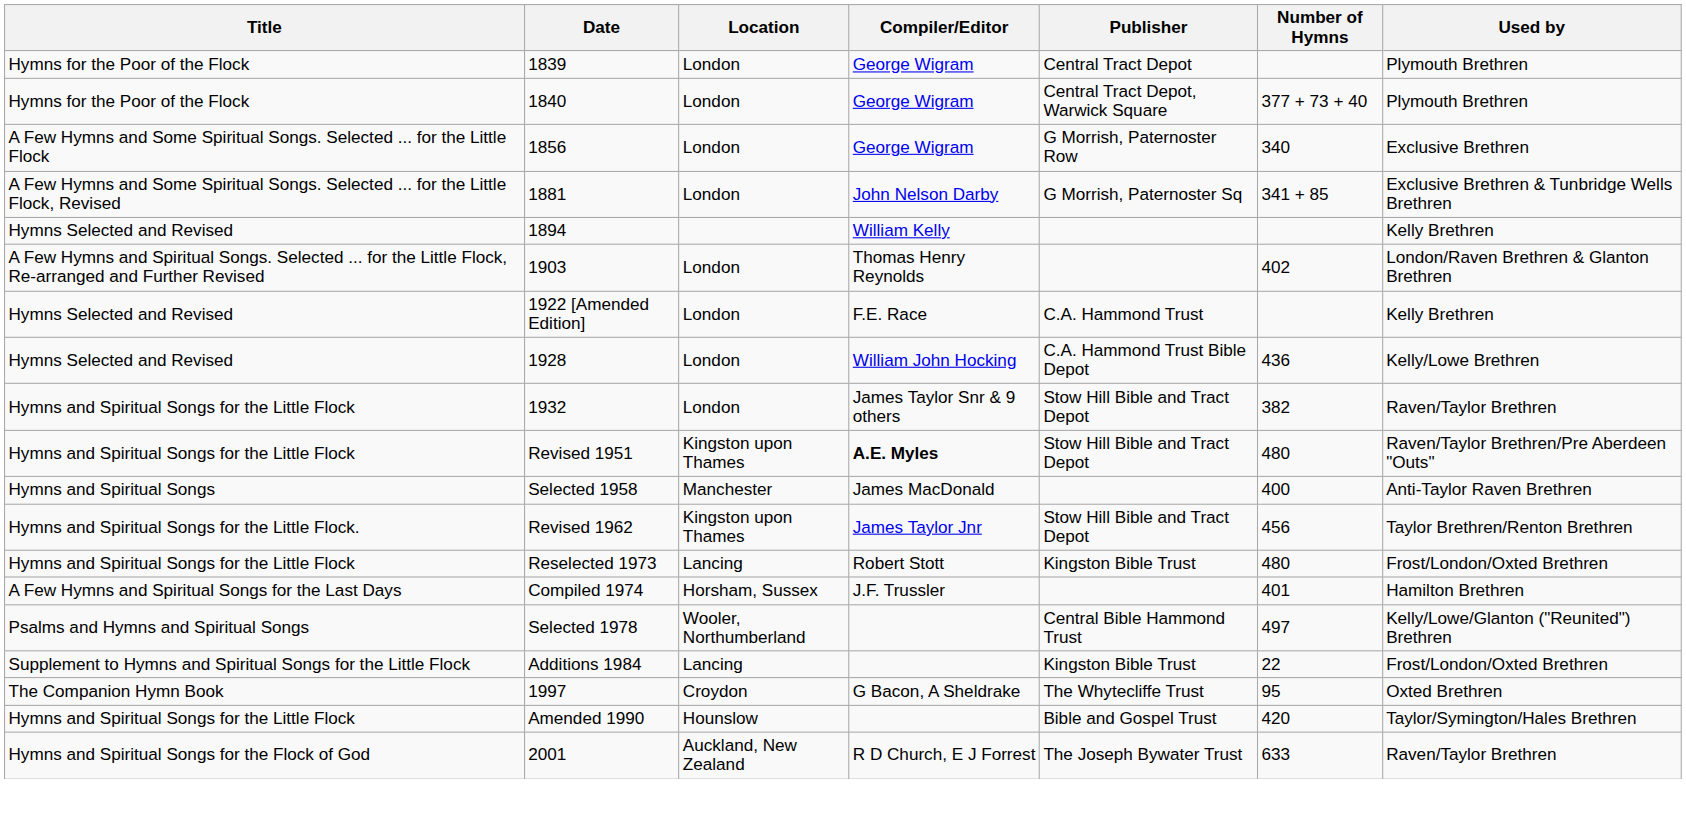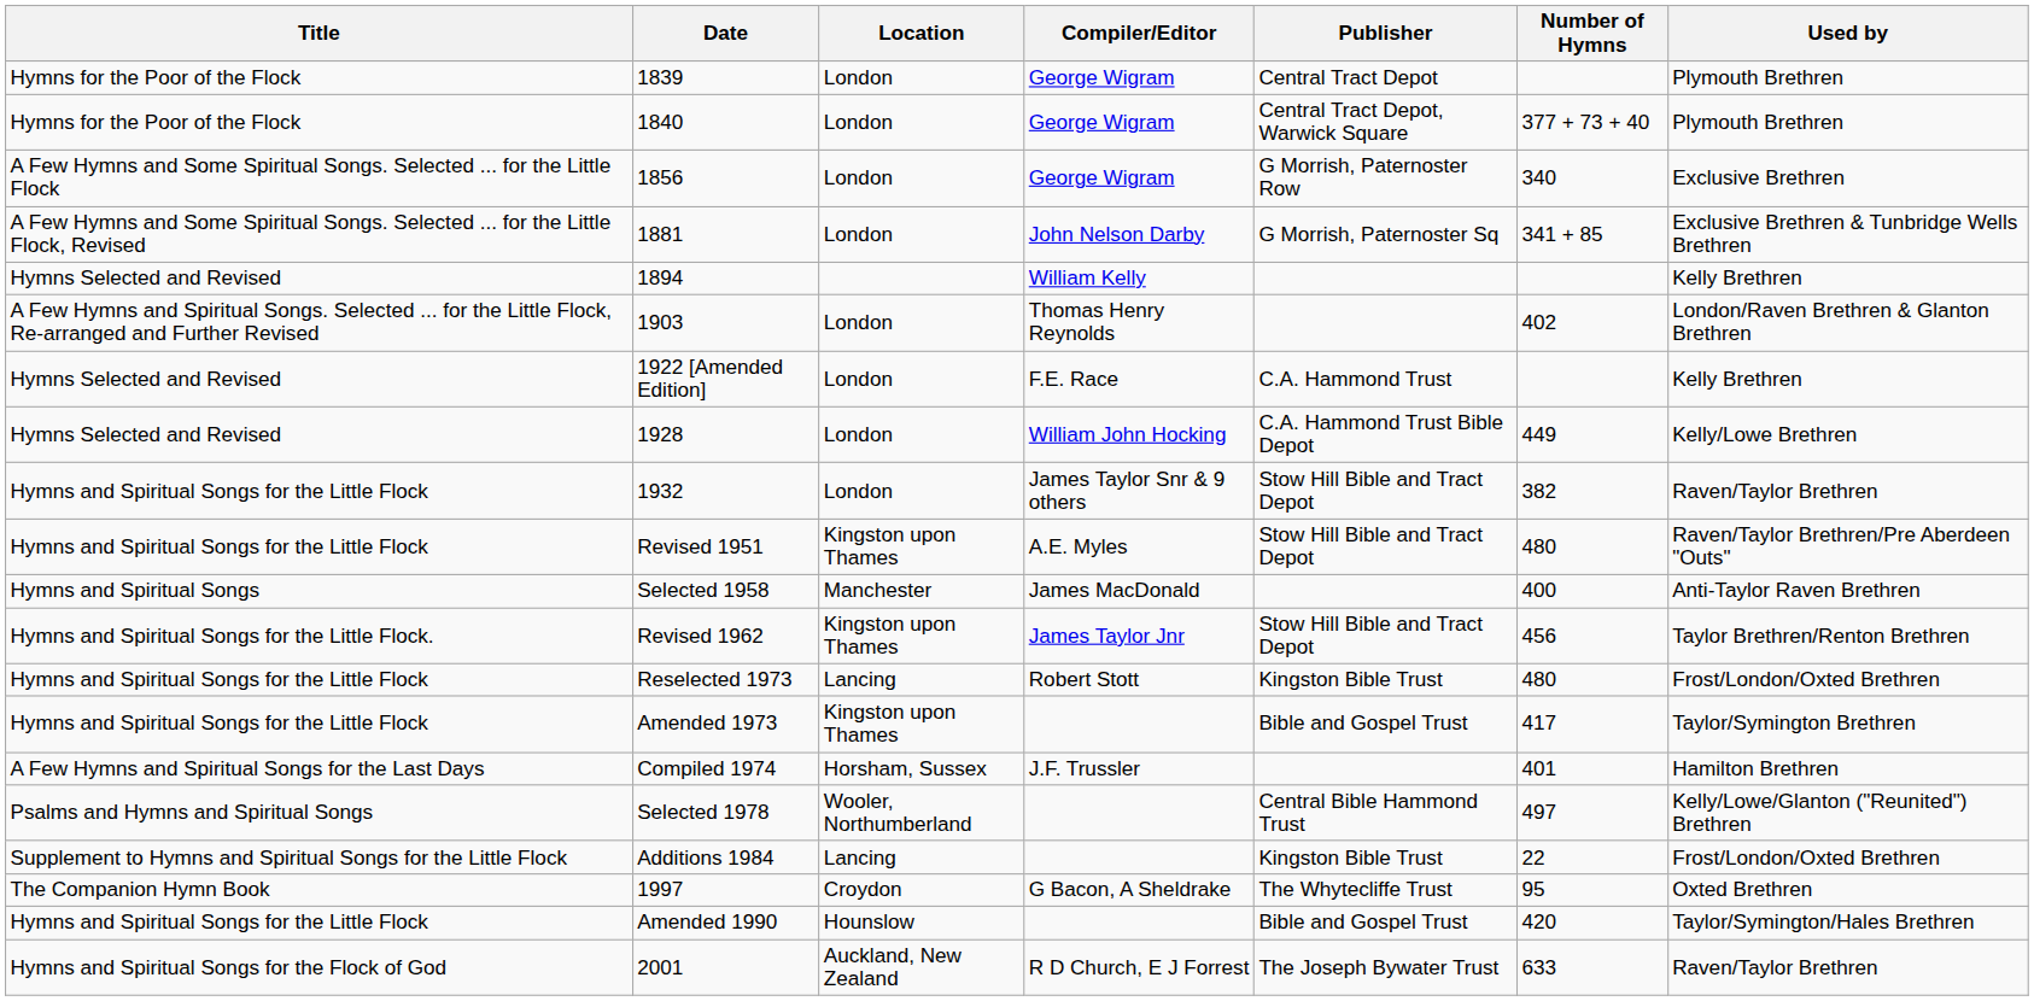 <table class="wikitable">
 <tr>
 <th>Title</th>
 <th>Date</th>
 <th>Location</th>
 <th>Compiler/Editor</th>
 <th>Publisher</th>
 <th>Number of Hymns</th>
 <th>Used by</th>
 </tr>
 <tr>
 <td>Hymns for the Poor of the Flock</td>
 <td>1839</td>
 <td>London</td>
 <td><a href='#'>George Wigram</a></td>
 <td>Central Tract Depot</td>
 <td></td>
 <td>Plymouth Brethren</td>
 </tr>
 <tr>
 <td>Hymns for the Poor of the Flock</td>
 <td>1840</td>
 <td>London</td>
 <td><a href='#'>George Wigram</a></td>
 <td>Central Tract Depot, Warwick Square</td>
 <td>377 + 73 + 40</td>
 <td>Plymouth Brethren</td>
 </tr>
 <tr>
 <td>A Few Hymns and Some Spiritual Songs. Selected ... for the Little Flock</td>
 <td>1856</td>
 <td>London</td>
 <td><a href='#'>George Wigram</a></td>
 <td>G Morrish, Paternoster Row</td>
 <td>340</td>
 <td>Exclusive Brethren</td>
 </tr>
 <tr>
 <td>A Few Hymns and Some Spiritual Songs. Selected ... for the Little Flock, Revised</td>
 <td>1881</td>
 <td>London</td>
 <td><a href='#'>John Nelson Darby</a></td>
 <td>G Morrish, Paternoster Sq</td>
 <td>341 + 85</td>
 <td>Exclusive Brethren & Tunbridge Wells Brethren</td>
 </tr>
 <tr>
 <td>Hymns Selected and Revised</td>
 <td>1894</td>
 <td></td>
 <td><a href='#'>William Kelly</a></td>
 <td></td>
 <td></td>
 <td>Kelly Brethren</td>
 </tr>
 <tr>
 <td>A Few Hymns and Spiritual Songs. Selected ... for the Little Flock, Re-arranged and Further Revised</td>
 <td>1903</td>
 <td>London</td>
 <td>Thomas Henry Reynolds</td>
 <td></td>
 <td>402</td>
 <td>London/Raven Brethren & Glanton Brethren</td>
 </tr>
 <tr>
 <td>Hymns Selected and Revised</td>
 <td>1922 [Amended Edition]</td>
 <td>London</td>
 <td>F.E. Race</td>
 <td>C.A. Hammond Trust</td>
 <td></td>
 <td>Kelly Brethren</td>
 </tr>
 <tr>
 <td>Hymns Selected and Revised</td>
 <td>1928</td>
 <td>London</td>
 <td><a href='#'>William John Hocking</a></td>
 <td>C.A. Hammond Trust Bible Depot</td>
-<td>436</td>
+<td>449</td>
 <td>Kelly/Lowe Brethren</td>
 </tr>
 <tr>
 <td>Hymns and Spiritual Songs for the Little Flock</td>
 <td>1932</td>
 <td>London</td>
 <td>James Taylor Snr & 9 others</td>
 <td>Stow Hill Bible and Tract Depot</td>
 <td>382</td>
 <td>Raven/Taylor Brethren</td>
 </tr>
 <tr>
 <td>Hymns and Spiritual Songs for the Little Flock</td>
 <td>Revised 1951</td>
 <td>Kingston upon Thames</td>
-<td><strong>A.E. Myles</strong></td>
+<td>A.E. Myles</td>
 <td>Stow Hill Bible and Tract Depot</td>
 <td>480</td>
 <td>Raven/Taylor Brethren/Pre Aberdeen "Outs"</td>
 </tr>
 <tr>
 <td>Hymns and Spiritual Songs</td>
 <td>Selected 1958</td>
 <td>Manchester</td>
 <td>James MacDonald</td>
 <td></td>
 <td>400</td>
 <td>Anti-Taylor Raven Brethren</td>
 </tr>
 <tr>
 <td>Hymns and Spiritual Songs for the Little Flock.</td>
 <td>Revised 1962</td>
 <td>Kingston upon Thames</td>
 <td><a href='#'>James Taylor Jnr</a></td>
 <td>Stow Hill Bible and Tract Depot</td>
 <td>456</td>
 <td>Taylor Brethren/Renton Brethren</td>
 </tr>
 <tr>
 <td>Hymns and Spiritual Songs for the Little Flock</td>
 <td>Reselected 1973</td>
 <td>Lancing</td>
 <td>Robert Stott</td>
 <td>Kingston Bible Trust</td>
 <td>480</td>
 <td>Frost/London/Oxted Brethren</td>
+</tr>
+<tr>
+<td>Hymns and Spiritual Songs for the Little Flock</td>
+<td>Amended 1973</td>
+<td>Kingston upon Thames</td>
+<td></td>
+<td>Bible and Gospel Trust</td>
+<td>417</td>
+<td>Taylor/Symington Brethren</td>
 </tr>
 <tr>
 <td>A Few Hymns and Spiritual Songs for the Last Days</td>
 <td>Compiled 1974</td>
 <td>Horsham, Sussex</td>
 <td>J.F. Trussler</td>
 <td></td>
 <td>401</td>
 <td>Hamilton Brethren</td>
 </tr>
 <tr>
 <td>Psalms and Hymns and Spiritual Songs</td>
 <td>Selected 1978</td>
 <td>Wooler, Northumberland</td>
 <td></td>
 <td>Central Bible Hammond Trust</td>
 <td>497</td>
 <td>Kelly/Lowe/Glanton ("Reunited") Brethren</td>
 </tr>
 <tr>
 <td>Supplement to Hymns and Spiritual Songs for the Little Flock</td>
 <td>Additions 1984</td>
 <td>Lancing</td>
 <td></td>
 <td>Kingston Bible Trust</td>
 <td>22</td>
 <td>Frost/London/Oxted Brethren</td>
 </tr>
 <tr>
 <td>The Companion Hymn Book</td>
 <td>1997</td>
 <td>Croydon</td>
 <td>G Bacon, A Sheldrake</td>
 <td>The Whytecliffe Trust</td>
 <td>95</td>
 <td>Oxted Brethren</td>
 </tr>
 <tr>
 <td>Hymns and Spiritual Songs for the Little Flock</td>
 <td>Amended 1990</td>
 <td>Hounslow</td>
 <td></td>
 <td>Bible and Gospel Trust</td>
 <td>420</td>
 <td>Taylor/Symington/Hales Brethren</td>
 </tr>
 <tr>
 <td>Hymns and Spiritual Songs for the Flock of God</td>
 <td>2001</td>
 <td>Auckland, New Zealand</td>
 <td>R D Church, E J Forrest</td>
 <td>The Joseph Bywater Trust</td>
 <td>633</td>
 <td>Raven/Taylor Brethren</td>
 </tr>
 </table>
